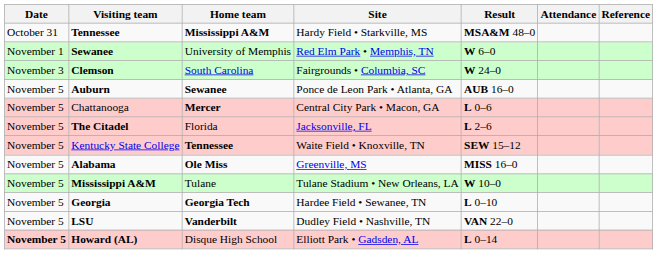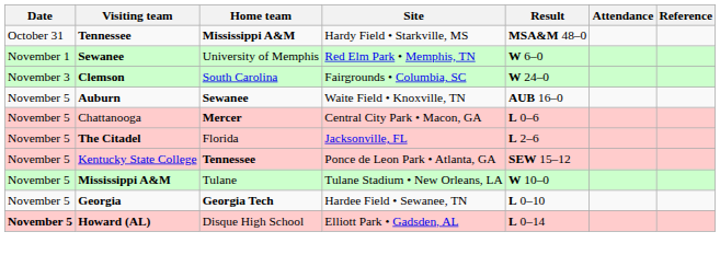 <table class="wikitable" style="font-size:95%;">
 <tr>
 <th>Date</th>
 <th>Visiting team</th>
 <th>Home team</th>
 <th>Site</th>
 <th>Result</th>
 <th>Attendance</th>
 <th class="unsortable">Reference</th>
 </tr>
 <tr bgcolor=>
 <td>October 31</td>
 <td><strong>Tennessee</strong></td>
 <td><strong>Mississippi A&M</strong></td>
 <td>Hardy Field • Starkville, MS</td>
 <td><strong>MSA&M</strong> 48–0</td>
 <td></td>
 <td></td>
 </tr>
 <tr bgcolor=ccffcc>
 <td>November 1</td>
 <td><strong>Sewanee</strong></td>
 <td>University of Memphis</td>
 <td><a href='#'>Red Elm Park</a> • <a href='#'>Memphis, TN</a></td>
 <td><strong>W</strong> 6–0</td>
 <td></td>
 <td></td>
 </tr>
 <tr bgcolor=ccffcc>
 <td>November 3</td>
 <td><strong>Clemson</strong></td>
 <td><a href='#'>South Carolina</a></td>
 <td>Fairgrounds • <a href='#'>Columbia, SC</a></td>
 <td><strong>W</strong> 24–0</td>
 <td></td>
 <td></td>
 </tr>
 <tr bgcolor=>
 <td>November 5</td>
 <td><strong>Auburn</strong></td>
 <td><strong>Sewanee</strong></td>
-<td>Ponce de Leon Park • Atlanta, GA</td>
+<td>Waite Field • Knoxville, TN</td>
 <td><strong>AUB</strong> 16–0</td>
 <td></td>
 <td></td>
 </tr>
 <tr bgcolor=ffcccc>
 <td>November 5</td>
 <td>Chattanooga</td>
 <td><strong>Mercer</strong></td>
 <td>Central City Park • Macon, GA</td>
 <td><strong>L</strong> 0–6</td>
 <td></td>
 <td></td>
 </tr>
 <tr bgcolor=ffcccc>
 <td>November 5</td>
 <td><strong>The Citadel</strong></td>
 <td>Florida</td>
 <td><a href='#'>Jacksonville, FL</a></td>
 <td><strong>L</strong> 2–6</td>
 <td></td>
 <td></td>
 </tr>
 <tr bgcolor=ffcccc>
 <td>November 5</td>
 <td><a href='#'>Kentucky State College</a></td>
 <td><strong>Tennessee</strong></td>
-<td>Waite Field • Knoxville, TN</td>
+<td>Ponce de Leon Park • Atlanta, GA</td>
 <td><strong>SEW</strong> 15–12</td>
-<td></td>
-<td></td>
-</tr>
-<tr bgcolor=>
-<td>November 5</td>
-<td><strong>Alabama</strong></td>
-<td><strong>Ole Miss</strong></td>
-<td><a href='#'>Greenville, MS</a></td>
-<td><strong>MISS</strong> 16–0</td>
 <td></td>
 <td></td>
 </tr>
 <tr bgcolor=ccffcc>
 <td>November 5</td>
 <td><strong>Mississippi A&M</strong></td>
 <td>Tulane</td>
 <td>Tulane Stadium • New Orleans, LA</td>
 <td><strong>W</strong> 10–0</td>
 <td></td>
 <td></td>
 </tr>
 <tr bgcolor=>
 <td>November 5</td>
 <td><strong>Georgia</strong></td>
 <td><strong>Georgia Tech</strong></td>
 <td>Hardee Field • Sewanee, TN</td>
 <td><strong>L</strong> 0–10</td>
 <td></td>
 <td></td>
 </tr>
-<tr bgcolor=>
-<td>November 5</td>
-<td><strong>LSU</strong></td>
-<td><strong>Vanderbilt</strong></td>
-<td>Dudley Field • Nashville, TN</td>
-<td><strong>VAN</strong> 22–0</td>
-<td></td>
-<td></td>
-</tr>
 <tr bgcolor=ffcccc>
 <td><strong>November 5</strong></td>
 <td><strong>Howard (AL)</strong></td>
 <td>Disque High School</td>
 <td>Elliott Park • <a href='#'>Gadsden, AL</a></td>
 <td><strong>L</strong> 0–14</td>
 <td></td>
 <td></td>
 </tr>
 </table>
